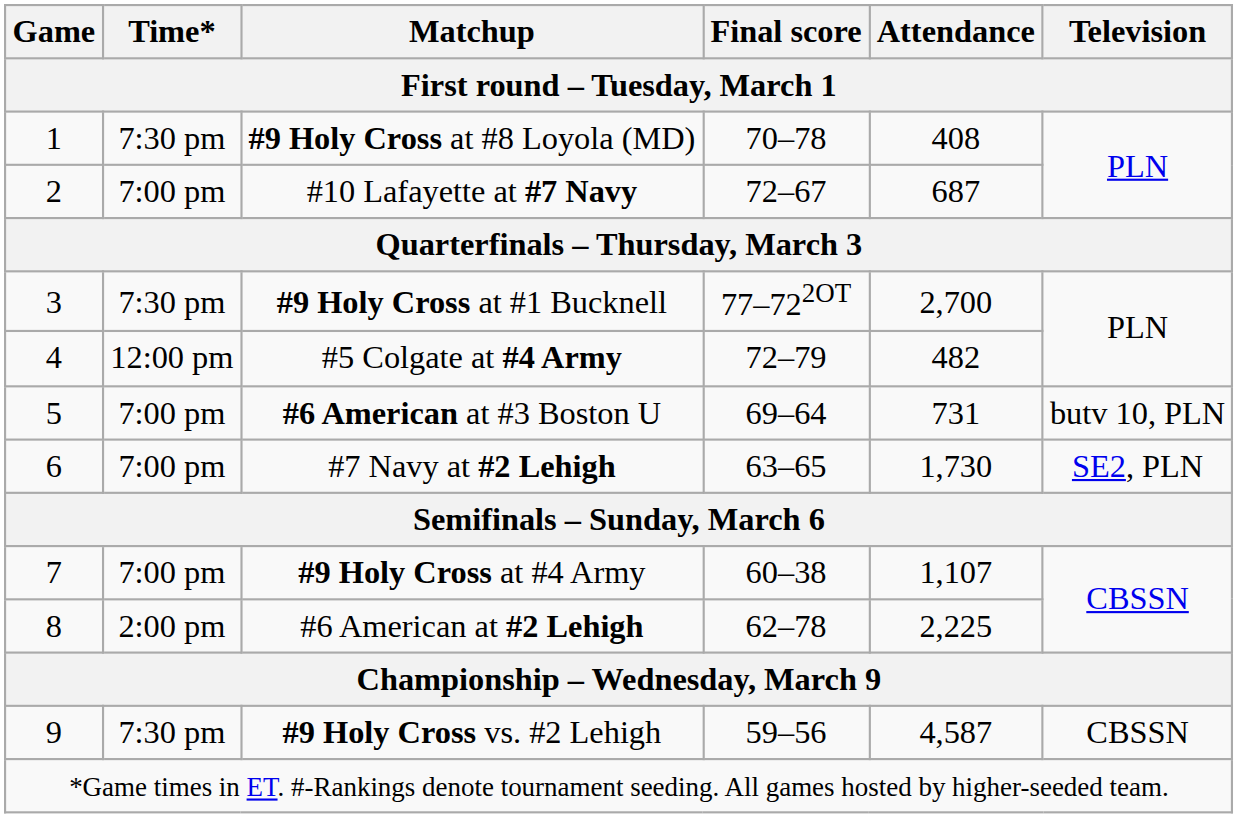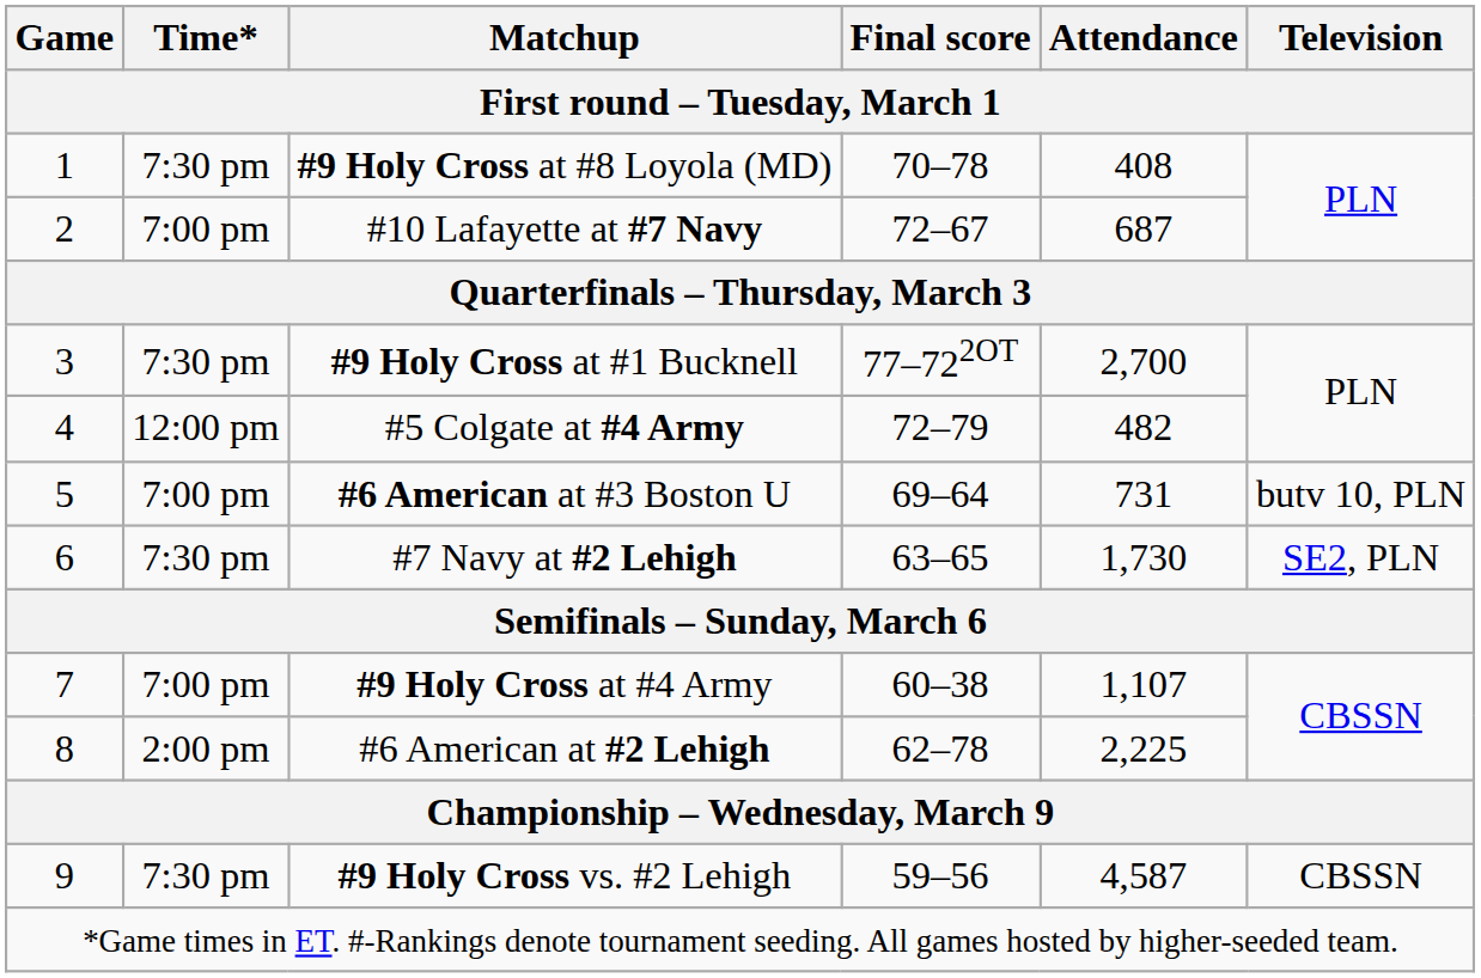 <table class="wikitable" style="text-align:center;font-size: 95%">
 <tr>
 <th>Game</th>
 <th>Time*</th>
 <th>Matchup</th>
 <th>Final score</th>
 <th>Attendance</th>
 <th>Television</th>
 </tr>
 <tr>
 <th colspan=6>First round – Tuesday, March 1</th>
 </tr>
 <tr>
 <td>1</td>
 <td>7:30 pm</td>
 <td><strong>#9 Holy Cross</strong> at #8 Loyola (MD)</td>
 <td>70–78</td>
 <td>408</td>
 <td rowspan=2><a href='#'>PLN</a></td>
 </tr>
 <tr>
 <td>2</td>
 <td>7:00 pm</td>
 <td>#10 Lafayette  at <strong>#7 Navy</strong></td>
 <td>72–67</td>
 <td>687</td>
 </tr>
 <tr>
 <th colspan=6>Quarterfinals – Thursday, March 3</th>
 </tr>
 <tr>
 <td>3</td>
 <td>7:30 pm</td>
 <td><strong>#9 Holy Cross</strong> at #1 Bucknell</td>
 <td>77–72<sup>2OT</sup></td>
 <td>2,700</td>
 <td rowspan=2>PLN</td>
 </tr>
 <tr>
 <td>4</td>
 <td>12:00 pm</td>
 <td>#5 Colgate at <strong>#4 Army</strong></td>
 <td>72–79</td>
 <td>482</td>
 </tr>
 <tr>
 <td>5</td>
 <td>7:00 pm</td>
 <td><strong>#6 American</strong> at #3 Boston U</td>
 <td>69–64</td>
 <td>731</td>
 <td>butv 10, PLN</td>
 </tr>
 <tr>
 <td>6</td>
-<td>7:00 pm</td>
+<td>7:30 pm</td>
 <td>#7 Navy at <strong>#2 Lehigh</strong></td>
 <td>63–65</td>
 <td>1,730</td>
 <td><a href='#'>SE2</a>, PLN</td>
 </tr>
 <tr>
 <th colspan=6>Semifinals – Sunday, March 6</th>
 </tr>
 <tr>
 <td>7</td>
 <td>7:00 pm</td>
 <td><strong>#9 Holy Cross</strong> at #4 Army</td>
 <td>60–38</td>
 <td>1,107</td>
 <td rowspan=2><a href='#'>CBSSN</a></td>
 </tr>
 <tr>
 <td>8</td>
 <td>2:00 pm</td>
 <td>#6 American at <strong>#2 Lehigh</strong></td>
 <td>62–78</td>
 <td>2,225</td>
 </tr>
 <tr>
 <th colspan=6>Championship – Wednesday, March 9</th>
 </tr>
 <tr>
 <td>9</td>
 <td>7:30 pm</td>
 <td><strong>#9 Holy Cross</strong> vs. #2 Lehigh</td>
 <td>59–56</td>
 <td>4,587</td>
 <td>CBSSN</td>
 </tr>
 <tr>
 <td colspan=6><small>*Game times in <a href='#'>ET</a>. #-Rankings denote tournament seeding. All games hosted by higher-seeded team.</small></td>
 </tr>
 </table>
